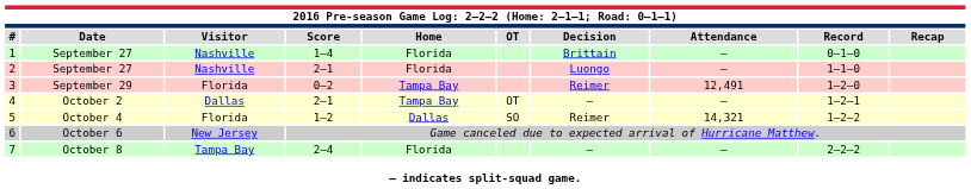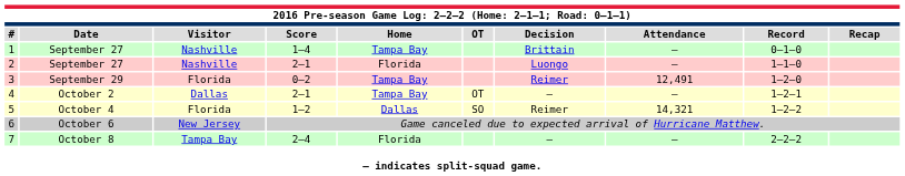 <table class="toccolours collapsible collapsed" style="width:90%; clear:both; margin:1.5em auto; text-align:center;">
 <tr>
 <th colspan=11 style="background:#fff; border-top:#E51A38 5px solid; border-bottom:#002D62 5px solid;">2016 Pre-season Game Log: 2–2–2 (Home: 2–1–1; Road: 0–1–1)</th>
 </tr>
 <tr style="background:#ddd;">
 <th>#</th>
 <th>Date</th>
 <th>Visitor</th>
 <th>Score</th>
 <th>Home</th>
 <th>OT</th>
 <th>Decision</th>
 <th>Attendance</th>
 <th>Record</th>
 <th>Recap</th>
 </tr>
 <tr style="background:#cfc;">
 <td>1</td>
 <td>September 27</td>
 <td><a href='#'>Nashville</a></td>
 <td>1–4</td>
-<td>Florida</td>
+<td><a href='#'>Tampa Bay</a></td>
 <td></td>
 <td><a href='#'>Brittain</a></td>
 <td>—</td>
 <td>0–1–0</td>
 <td></td>
 </tr>
 <tr style="background:#fcc;">
 <td>2</td>
 <td>September 27</td>
 <td><a href='#'>Nashville</a></td>
 <td>2–1</td>
 <td>Florida</td>
 <td></td>
 <td><a href='#'>Luongo</a></td>
 <td>—</td>
 <td>1–1–0</td>
 <td></td>
 </tr>
 <tr style="background:#fcc;">
 <td>3</td>
 <td>September 29</td>
 <td>Florida</td>
 <td>0–2</td>
 <td><a href='#'>Tampa Bay</a></td>
 <td></td>
 <td><a href='#'>Reimer</a></td>
 <td>12,491</td>
 <td>1–2–0</td>
 <td></td>
 </tr>
 <tr style="background:#ffc;">
 <td>4</td>
 <td>October 2</td>
 <td><a href='#'>Dallas</a></td>
 <td>2–1</td>
 <td><a href='#'>Tampa Bay</a></td>
 <td>OT</td>
 <td>—</td>
 <td>—</td>
 <td>1–2–1</td>
 <td></td>
 </tr>
 <tr style="background:#ffc;">
 <td>5</td>
 <td>October 4</td>
 <td>Florida</td>
 <td>1–2</td>
 <td><a href='#'>Dallas</a></td>
 <td>SO</td>
 <td>Reimer</td>
 <td>14,321</td>
 <td>1–2–2</td>
 <td></td>
 </tr>
 <tr style="background:#ccc;">
 <td>6</td>
 <td>October 6</td>
 <td><a href='#'>New Jersey</a></td>
 <td colspan="8"><em>Game canceled due to expected arrival of <a href='#'>Hurricane Matthew</a>.</em></td>
 </tr>
 <tr style="background:#cfc;">
 <td>7</td>
 <td>October 8</td>
 <td><a href='#'>Tampa Bay</a></td>
 <td>2–4</td>
 <td>Florida</td>
 <td></td>
 <td>—</td>
 <td>—</td>
 <td>2–2–2</td>
 <td></td>
 </tr>
 <tr>
 <th colspan=99><br> – indicates split-squad game.</th>
 </tr>
 </table>
